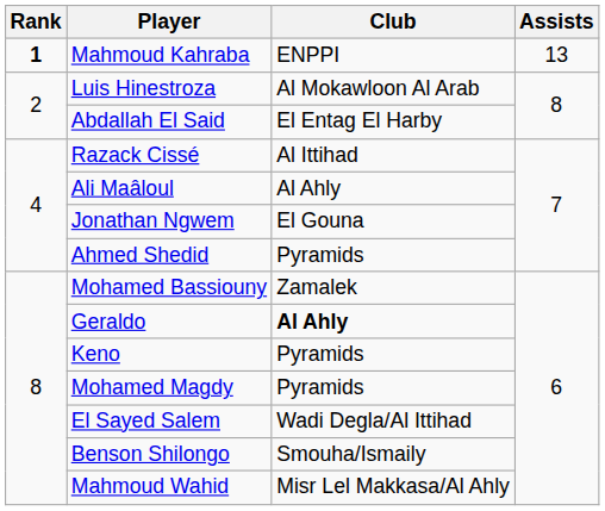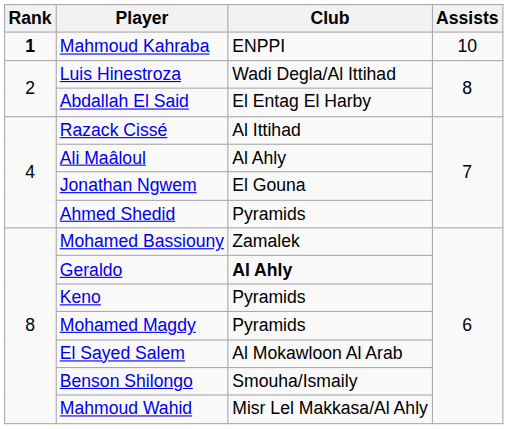 <table class=wikitable style="text-align:center">
 <tr>
 <th>Rank</th>
 <th>Player</th>
 <th>Club</th>
 <th>Assists</th>
 </tr>
 <tr>
 <td><strong>1</strong></td>
 <td align=left> <a href='#'>Mahmoud Kahraba</a></td>
 <td align=left>ENPPI</td>
-<td>13</td>
+<td>10</td>
 </tr>
 <tr>
 <td rowspan=2>2</td>
 <td align=left> <a href='#'>Luis Hinestroza</a></td>
-<td align=left>Al Mokawloon Al Arab</td>
+<td align=left>Wadi Degla/Al Ittihad</td>
 <td rowspan=2>8</td>
 </tr>
 <tr>
 <td align=left> <a href='#'>Abdallah El Said</a></td>
 <td align=left>El Entag El Harby</td>
 </tr>
 <tr>
 <td rowspan=4>4</td>
 <td align=left> <a href='#'>Razack Cissé</a></td>
 <td align=left>Al Ittihad</td>
 <td rowspan=4>7</td>
 </tr>
 <tr>
 <td align=left> <a href='#'>Ali Maâloul</a></td>
 <td align=left>Al Ahly</td>
 </tr>
 <tr>
 <td align=left> <a href='#'>Jonathan Ngwem</a></td>
 <td align=left>El Gouna</td>
 </tr>
 <tr>
 <td align=left> <a href='#'>Ahmed Shedid</a></td>
 <td align=left>Pyramids</td>
 </tr>
 <tr>
 <td rowspan=7>8</td>
 <td align=left> <a href='#'>Mohamed Bassiouny</a></td>
 <td align=left>Zamalek</td>
 <td rowspan=7>6</td>
 </tr>
 <tr>
 <td align=left> <a href='#'>Geraldo</a></td>
 <td align=left><strong>Al Ahly</strong></td>
 </tr>
 <tr>
 <td align=left> <a href='#'>Keno</a></td>
 <td align=left>Pyramids</td>
 </tr>
 <tr>
 <td align=left> <a href='#'>Mohamed Magdy</a></td>
 <td align=left>Pyramids</td>
 </tr>
 <tr>
 <td align=left> <a href='#'>El Sayed Salem</a></td>
-<td align=left>Wadi Degla/Al Ittihad</td>
+<td align=left>Al Mokawloon Al Arab</td>
 </tr>
 <tr>
 <td align=left> <a href='#'>Benson Shilongo</a></td>
 <td align=left>Smouha/Ismaily</td>
 </tr>
 <tr>
 <td align=left> <a href='#'>Mahmoud Wahid</a></td>
 <td align=left>Misr Lel Makkasa/Al Ahly</td>
 </tr>
 </table>
